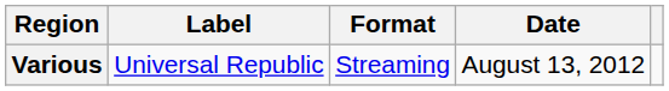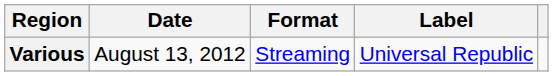 <table class="wikitable plainrowheaders">
 <tr>
 <th scope="col">Region</th>
+<th scope="col">Date</th>
+<th scope="col">Format</th>
 <th scope="col">Label</th>
-<th scope="col">Format</th>
-<th scope="col">Date</th>
 <th scope="col"></th>
 </tr>
 <tr>
 <th scope="row">Various</th>
+<td>August 13, 2012</td>
+<td><a href='#'>Streaming</a></td>
 <td><a href='#'>Universal Republic</a></td>
-<td><a href='#'>Streaming</a></td>
-<td>August 13, 2012</td>
 <td align="center"></td>
 </tr>
 </table>
